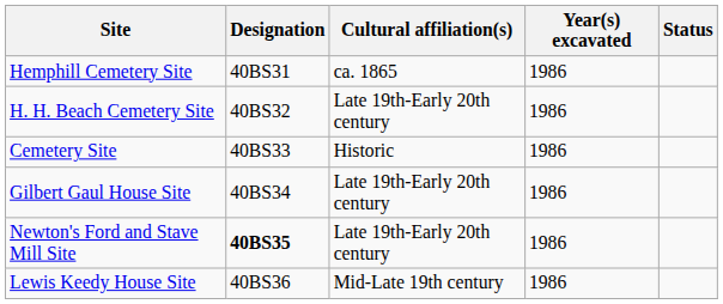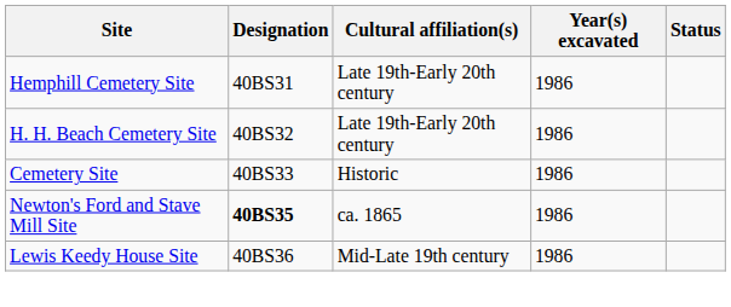 <table class="wikitable">
 <tr>
 <th>Site</th>
 <th>Designation</th>
 <th>Cultural affiliation(s)</th>
 <th>Year(s) excavated</th>
 <th>Status</th>
 </tr>
 <tr>
 <td><a href='#'>Hemphill Cemetery Site</a></td>
 <td>40BS31</td>
-<td>ca. 1865</td>
+<td>Late 19th-Early 20th century</td>
 <td>1986</td>
 <td></td>
 </tr>
 <tr>
 <td><a href='#'>H. H. Beach Cemetery Site</a></td>
 <td>40BS32</td>
 <td>Late 19th-Early 20th century</td>
 <td>1986</td>
 <td></td>
 </tr>
 <tr>
 <td><a href='#'>Cemetery Site</a></td>
 <td>40BS33</td>
 <td>Historic</td>
 <td>1986</td>
 <td></td>
 </tr>
 <tr>
-<td><a href='#'>Gilbert Gaul House Site</a></td>
-<td>40BS34</td>
-<td>Late 19th-Early 20th century</td>
-<td>1986</td>
-<td></td>
-</tr>
-<tr>
 <td><a href='#'>Newton's Ford and Stave Mill Site</a></td>
 <td><strong>40BS35</strong></td>
-<td>Late 19th-Early 20th century</td>
+<td>ca. 1865</td>
 <td>1986</td>
 <td></td>
 </tr>
 <tr>
 <td><a href='#'>Lewis Keedy House Site</a></td>
 <td>40BS36</td>
 <td>Mid-Late 19th century</td>
 <td>1986</td>
 <td></td>
 </tr>
 </table>
